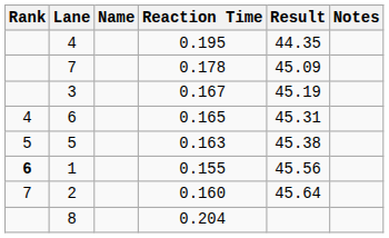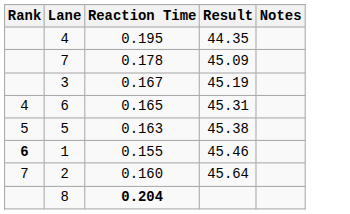 <table class="wikitable sortable" style="text-align:center">
 <tr>
 <th>Rank</th>
 <th>Lane</th>
-<th>Name</th>
 <th>Reaction Time</th>
 <th>Result</th>
 <th>Notes</th>
 </tr>
 <tr>
 <td></td>
 <td>4</td>
-<td align="left"></td>
 <td>0.195</td>
 <td>44.35</td>
 <td></td>
 </tr>
 <tr>
 <td></td>
 <td>7</td>
-<td align="left"></td>
 <td>0.178</td>
 <td>45.09</td>
 <td></td>
 </tr>
 <tr>
 <td></td>
 <td>3</td>
-<td align="left"></td>
 <td>0.167</td>
 <td>45.19</td>
 <td></td>
 </tr>
 <tr>
 <td>4</td>
 <td>6</td>
-<td align="left"></td>
 <td>0.165</td>
 <td>45.31</td>
 <td></td>
 </tr>
 <tr>
 <td>5</td>
 <td>5</td>
-<td align="left"></td>
 <td>0.163</td>
 <td>45.38</td>
 <td></td>
 </tr>
 <tr>
 <td><strong>6</strong></td>
 <td>1</td>
-<td align="left"></td>
 <td>0.155</td>
-<td>45.56</td>
+<td>45.46</td>
 <td></td>
 </tr>
 <tr>
 <td>7</td>
 <td>2</td>
-<td align="left"></td>
 <td>0.160</td>
 <td>45.64</td>
 <td></td>
 </tr>
 <tr>
 <td></td>
 <td>8</td>
-<td align="left"></td>
-<td>0.204</td>
+<td><strong>0.204</strong></td>
 <td></td>
 <td></td>
 </tr>
 </table>
